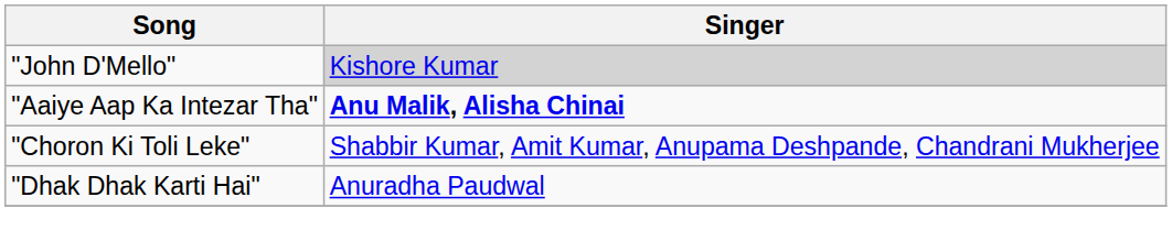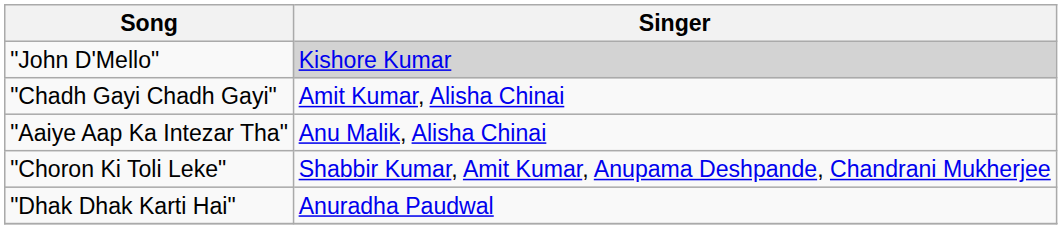 <table class="wikitable" style="font-size:95%;">
 <tr>
 <th>Song</th>
 <th>Singer</th>
 </tr>
 <tr>
 <td>"John D'Mello"</td>
 <td style="background: lightgrey;"><a href='#'>Kishore Kumar</a></td>
 </tr>
 <tr>
+<td>"Chadh Gayi Chadh Gayi"</td>
+<td><a href='#'>Amit Kumar</a>, <a href='#'>Alisha Chinai</a></td>
+</tr>
+<tr>
 <td>"Aaiye Aap Ka Intezar Tha"</td>
-<td><strong><a href='#'>Anu Malik</a>, <a href='#'>Alisha Chinai</a></strong></td>
+<td><a href='#'>Anu Malik</a>, <a href='#'>Alisha Chinai</a></td>
 </tr>
 <tr>
 <td>"Choron Ki Toli Leke"</td>
 <td><a href='#'>Shabbir Kumar</a>,  <a href='#'>Amit Kumar</a>, <a href='#'>Anupama Deshpande</a>, <a href='#'>Chandrani Mukherjee</a></td>
 </tr>
 <tr>
 <td>"Dhak Dhak Karti Hai"</td>
 <td><a href='#'>Anuradha Paudwal</a></td>
 </tr>
 <tr>
 </tr>
 </table>
